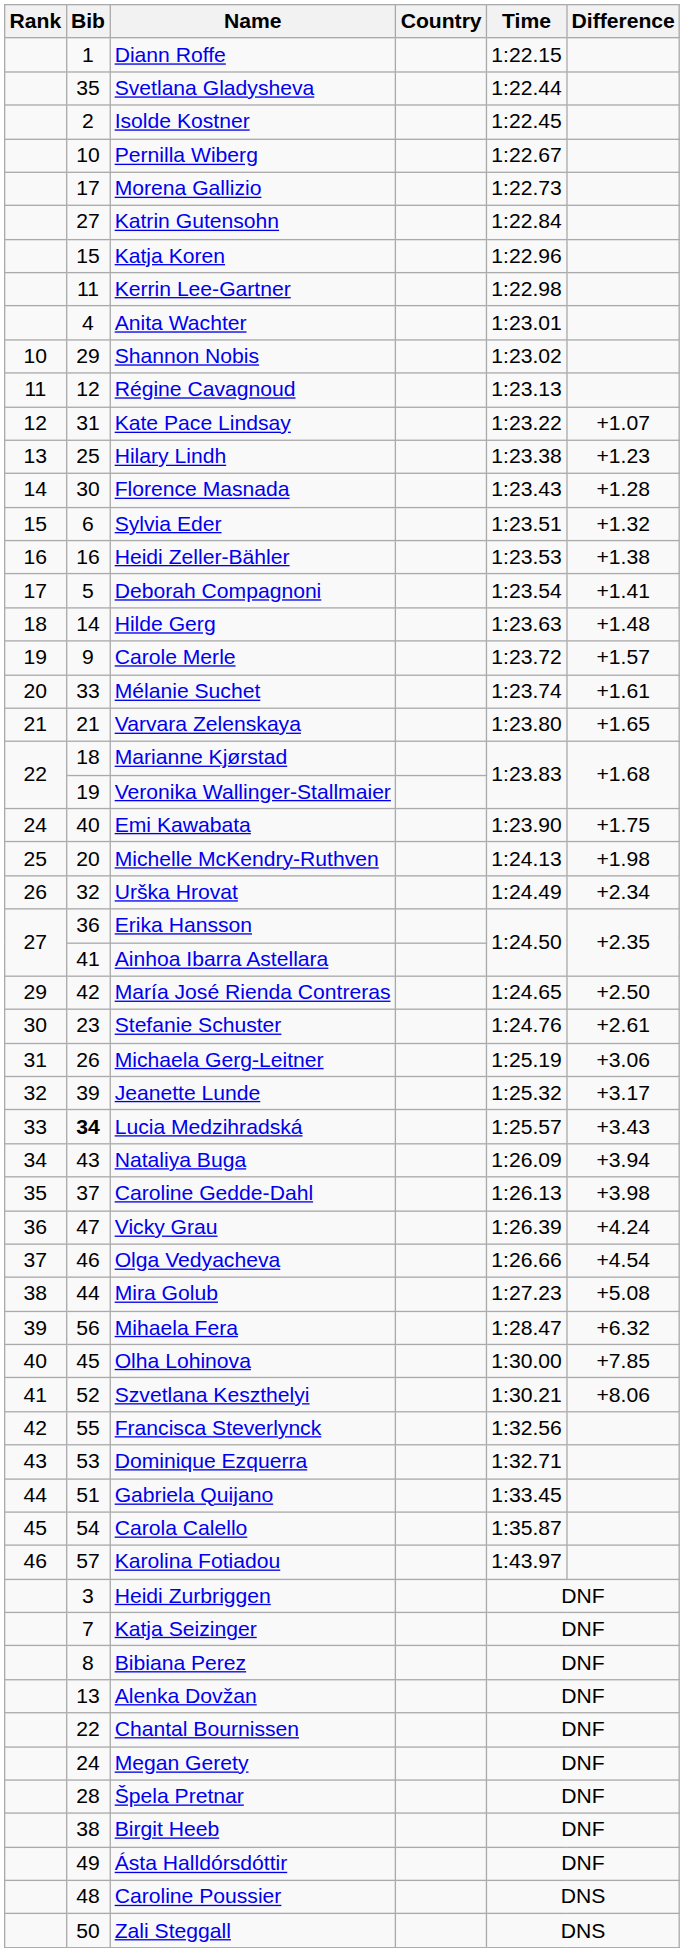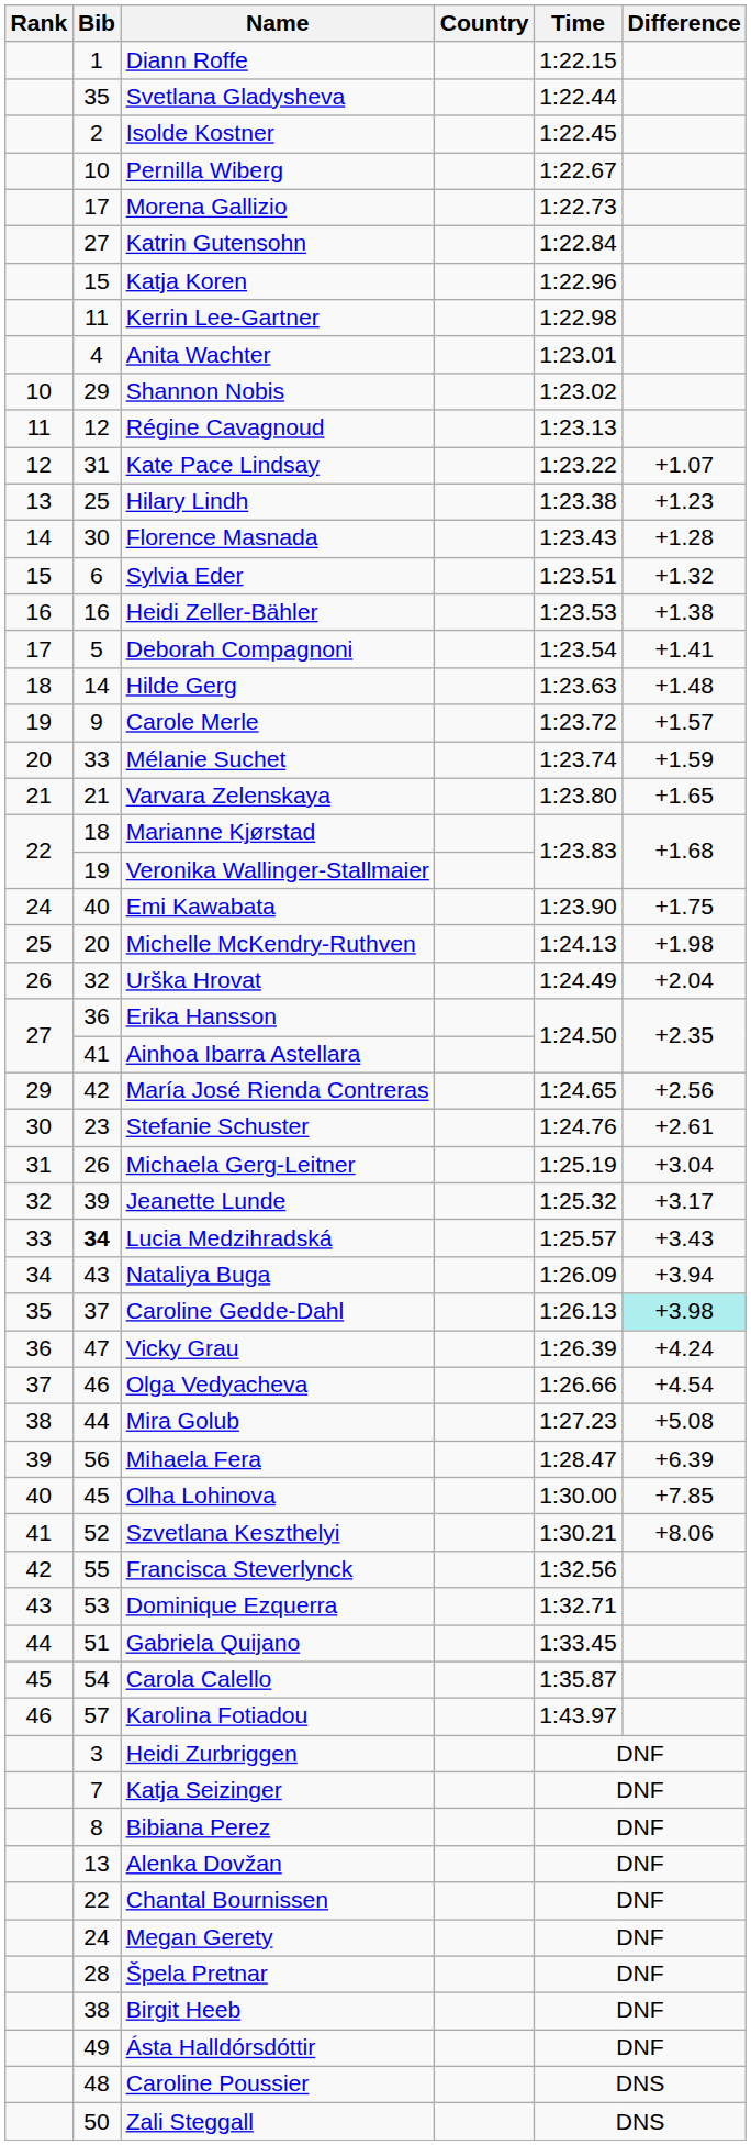 <table class="wikitable sortable" style="text-align:center">
 <tr>
 <th>Rank</th>
 <th>Bib</th>
 <th>Name</th>
 <th>Country</th>
 <th>Time</th>
 <th>Difference</th>
 </tr>
 <tr>
 <td></td>
 <td>1</td>
 <td align="left"><a href='#'>Diann Roffe</a></td>
 <td align=left></td>
 <td>1:22.15</td>
 <td></td>
 </tr>
 <tr>
 <td></td>
 <td>35</td>
 <td align="left"><a href='#'>Svetlana Gladysheva</a></td>
 <td align=left></td>
 <td>1:22.44</td>
 <td></td>
 </tr>
 <tr>
 <td></td>
 <td>2</td>
 <td align="left"><a href='#'>Isolde Kostner</a></td>
 <td align=left></td>
 <td>1:22.45</td>
 <td></td>
 </tr>
 <tr>
 <td></td>
 <td>10</td>
 <td align="left"><a href='#'>Pernilla Wiberg</a></td>
 <td align=left></td>
 <td>1:22.67</td>
 <td></td>
 </tr>
 <tr>
 <td></td>
 <td>17</td>
 <td align="left"><a href='#'>Morena Gallizio</a></td>
 <td align=left></td>
 <td>1:22.73</td>
 <td></td>
 </tr>
 <tr>
 <td></td>
 <td>27</td>
 <td align="left"><a href='#'>Katrin Gutensohn</a></td>
 <td align=left></td>
 <td>1:22.84</td>
 <td></td>
 </tr>
 <tr>
 <td></td>
 <td>15</td>
 <td align="left"><a href='#'>Katja Koren</a></td>
 <td align=left></td>
 <td>1:22.96</td>
 <td></td>
 </tr>
 <tr>
 <td></td>
 <td>11</td>
 <td align="left"><a href='#'>Kerrin Lee-Gartner</a></td>
 <td align=left></td>
 <td>1:22.98</td>
 <td></td>
 </tr>
 <tr>
 <td></td>
 <td>4</td>
 <td align="left"><a href='#'>Anita Wachter</a></td>
 <td align=left></td>
 <td>1:23.01</td>
 <td></td>
 </tr>
 <tr>
 <td>10</td>
 <td>29</td>
 <td align="left"><a href='#'>Shannon Nobis</a></td>
 <td align=left></td>
 <td>1:23.02</td>
 <td></td>
 </tr>
 <tr>
 <td>11</td>
 <td>12</td>
 <td align="left"><a href='#'>Régine Cavagnoud</a></td>
 <td align=left></td>
 <td>1:23.13</td>
 <td></td>
 </tr>
 <tr>
 <td>12</td>
 <td>31</td>
 <td align="left"><a href='#'>Kate Pace Lindsay</a></td>
 <td align=left></td>
 <td>1:23.22</td>
 <td>+1.07</td>
 </tr>
 <tr>
 <td>13</td>
 <td>25</td>
 <td align="left"><a href='#'>Hilary Lindh</a></td>
 <td align=left></td>
 <td>1:23.38</td>
 <td>+1.23</td>
 </tr>
 <tr>
 <td>14</td>
 <td>30</td>
 <td align="left"><a href='#'>Florence Masnada</a></td>
 <td align=left></td>
 <td>1:23.43</td>
 <td>+1.28</td>
 </tr>
 <tr>
 <td>15</td>
 <td>6</td>
 <td align="left"><a href='#'>Sylvia Eder</a></td>
 <td align=left></td>
 <td>1:23.51</td>
 <td>+1.32</td>
 </tr>
 <tr>
 <td>16</td>
 <td>16</td>
 <td align="left"><a href='#'>Heidi Zeller-Bähler</a></td>
 <td align=left></td>
 <td>1:23.53</td>
 <td>+1.38</td>
 </tr>
 <tr>
 <td>17</td>
 <td>5</td>
 <td align="left"><a href='#'>Deborah Compagnoni</a></td>
 <td align=left></td>
 <td>1:23.54</td>
 <td>+1.41</td>
 </tr>
 <tr>
 <td>18</td>
 <td>14</td>
 <td align="left"><a href='#'>Hilde Gerg</a></td>
 <td align=left></td>
 <td>1:23.63</td>
 <td>+1.48</td>
 </tr>
 <tr>
 <td>19</td>
 <td>9</td>
 <td align="left"><a href='#'>Carole Merle</a></td>
 <td align=left></td>
 <td>1:23.72</td>
 <td>+1.57</td>
 </tr>
 <tr>
 <td>20</td>
 <td>33</td>
 <td align="left"><a href='#'>Mélanie Suchet</a></td>
 <td align=left></td>
 <td>1:23.74</td>
-<td>+1.61</td>
+<td>+1.59</td>
 </tr>
 <tr>
 <td>21</td>
 <td>21</td>
 <td align="left"><a href='#'>Varvara Zelenskaya</a></td>
 <td align=left></td>
 <td>1:23.80</td>
 <td>+1.65</td>
 </tr>
 <tr>
 <td rowspan=2>22</td>
 <td>18</td>
 <td align="left"><a href='#'>Marianne Kjørstad</a></td>
 <td align=left></td>
 <td rowspan=2>1:23.83</td>
 <td rowspan=2>+1.68</td>
 </tr>
 <tr>
 <td>19</td>
 <td align=left><a href='#'>Veronika Wallinger-Stallmaier</a></td>
 <td align=left></td>
 </tr>
 <tr>
 <td>24</td>
 <td>40</td>
 <td align="left"><a href='#'>Emi Kawabata</a></td>
 <td align=left></td>
 <td>1:23.90</td>
 <td>+1.75</td>
 </tr>
 <tr>
 <td>25</td>
 <td>20</td>
 <td align="left"><a href='#'>Michelle McKendry-Ruthven</a></td>
 <td align=left></td>
 <td>1:24.13</td>
 <td>+1.98</td>
 </tr>
 <tr>
 <td>26</td>
 <td>32</td>
 <td align="left"><a href='#'>Urška Hrovat</a></td>
 <td align=left></td>
 <td>1:24.49</td>
-<td>+2.34</td>
+<td>+2.04</td>
 </tr>
 <tr>
 <td rowspan=2>27</td>
 <td>36</td>
 <td align="left"><a href='#'>Erika Hansson</a></td>
 <td align=left></td>
 <td rowspan=2>1:24.50</td>
 <td rowspan=2>+2.35</td>
 </tr>
 <tr>
 <td>41</td>
 <td align=left><a href='#'>Ainhoa Ibarra Astellara</a></td>
 <td align=left></td>
 </tr>
 <tr>
 <td>29</td>
 <td>42</td>
 <td align="left"><a href='#'>María José Rienda Contreras</a></td>
 <td align=left></td>
 <td>1:24.65</td>
-<td>+2.50</td>
+<td>+2.56</td>
 </tr>
 <tr>
 <td>30</td>
 <td>23</td>
 <td align="left"><a href='#'>Stefanie Schuster</a></td>
 <td align=left></td>
 <td>1:24.76</td>
 <td>+2.61</td>
 </tr>
 <tr>
 <td>31</td>
 <td>26</td>
 <td align="left"><a href='#'>Michaela Gerg-Leitner</a></td>
 <td align=left></td>
 <td>1:25.19</td>
-<td>+3.06</td>
+<td>+3.04</td>
 </tr>
 <tr>
 <td>32</td>
 <td>39</td>
 <td align="left"><a href='#'>Jeanette Lunde</a></td>
 <td align=left></td>
 <td>1:25.32</td>
 <td>+3.17</td>
 </tr>
 <tr>
 <td>33</td>
 <td><strong>34</strong></td>
 <td align="left"><a href='#'>Lucia Medzihradská</a></td>
 <td align=left></td>
 <td>1:25.57</td>
 <td>+3.43</td>
 </tr>
 <tr>
 <td>34</td>
 <td>43</td>
 <td align="left"><a href='#'>Nataliya Buga</a></td>
 <td align=left></td>
 <td>1:26.09</td>
 <td>+3.94</td>
 </tr>
 <tr>
 <td>35</td>
 <td>37</td>
 <td align="left"><a href='#'>Caroline Gedde-Dahl</a></td>
 <td align=left></td>
 <td>1:26.13</td>
-<td>+3.98</td>
+<td style="background: paleturquoise;">+3.98</td>
 </tr>
 <tr>
 <td>36</td>
 <td>47</td>
 <td align="left"><a href='#'>Vicky Grau</a></td>
 <td align=left></td>
 <td>1:26.39</td>
 <td>+4.24</td>
 </tr>
 <tr>
 <td>37</td>
 <td>46</td>
 <td align="left"><a href='#'>Olga Vedyacheva</a></td>
 <td align=left></td>
 <td>1:26.66</td>
 <td>+4.54</td>
 </tr>
 <tr>
 <td>38</td>
 <td>44</td>
 <td align="left"><a href='#'>Mira Golub</a></td>
 <td align=left></td>
 <td>1:27.23</td>
 <td>+5.08</td>
 </tr>
 <tr>
 <td>39</td>
 <td>56</td>
 <td align="left"><a href='#'>Mihaela Fera</a></td>
 <td align=left></td>
 <td>1:28.47</td>
-<td>+6.32</td>
+<td>+6.39</td>
 </tr>
 <tr>
 <td>40</td>
 <td>45</td>
 <td align="left"><a href='#'>Olha Lohinova</a></td>
 <td align=left></td>
 <td>1:30.00</td>
 <td>+7.85</td>
 </tr>
 <tr>
 <td>41</td>
 <td>52</td>
 <td align="left"><a href='#'>Szvetlana Keszthelyi</a></td>
 <td align=left></td>
 <td>1:30.21</td>
 <td>+8.06</td>
 </tr>
 <tr>
 <td>42</td>
 <td>55</td>
 <td align="left"><a href='#'>Francisca Steverlynck</a></td>
 <td align=left></td>
 <td>1:32.56</td>
 <td></td>
 </tr>
 <tr>
 <td>43</td>
 <td>53</td>
 <td align="left"><a href='#'>Dominique Ezquerra</a></td>
 <td align=left></td>
 <td>1:32.71</td>
 <td></td>
 </tr>
 <tr>
 <td>44</td>
 <td>51</td>
 <td align="left"><a href='#'>Gabriela Quijano</a></td>
 <td align=left></td>
 <td>1:33.45</td>
 <td></td>
 </tr>
 <tr>
 <td>45</td>
 <td>54</td>
 <td align="left"><a href='#'>Carola Calello</a></td>
 <td align=left></td>
 <td>1:35.87</td>
 <td></td>
 </tr>
 <tr>
 <td>46</td>
 <td>57</td>
 <td align="left"><a href='#'>Karolina Fotiadou</a></td>
 <td align=left></td>
 <td>1:43.97</td>
 <td></td>
 </tr>
 <tr>
 <td></td>
 <td>3</td>
 <td align="left"><a href='#'>Heidi Zurbriggen</a></td>
 <td align=left></td>
 <td colspan="2">DNF</td>
 </tr>
 <tr>
 <td></td>
 <td>7</td>
 <td align="left"><a href='#'>Katja Seizinger</a></td>
 <td align=left></td>
 <td colspan="2">DNF</td>
 </tr>
 <tr>
 <td></td>
 <td>8</td>
 <td align="left"><a href='#'>Bibiana Perez</a></td>
 <td align=left></td>
 <td colspan="2">DNF</td>
 </tr>
 <tr>
 <td></td>
 <td>13</td>
 <td align="left"><a href='#'>Alenka Dovžan</a></td>
 <td align=left></td>
 <td colspan="2">DNF</td>
 </tr>
 <tr>
 <td></td>
 <td>22</td>
 <td align="left"><a href='#'>Chantal Bournissen</a></td>
 <td align=left></td>
 <td colspan="2">DNF</td>
 </tr>
 <tr>
 <td></td>
 <td>24</td>
 <td align="left"><a href='#'>Megan Gerety</a></td>
 <td align=left></td>
 <td colspan="2">DNF</td>
 </tr>
 <tr>
 <td></td>
 <td>28</td>
 <td align="left"><a href='#'>Špela Pretnar</a></td>
 <td align=left></td>
 <td colspan="2">DNF</td>
 </tr>
 <tr>
 <td></td>
 <td>38</td>
 <td align="left"><a href='#'>Birgit Heeb</a></td>
 <td align=left></td>
 <td colspan="2">DNF</td>
 </tr>
 <tr>
 <td></td>
 <td>49</td>
 <td align="left"><a href='#'>Ásta Halldórsdóttir</a></td>
 <td align=left></td>
 <td colspan="2">DNF</td>
 </tr>
 <tr>
 <td></td>
 <td>48</td>
 <td align="left"><a href='#'>Caroline Poussier</a></td>
 <td align=left></td>
 <td colspan="2">DNS</td>
 </tr>
 <tr>
 <td></td>
 <td>50</td>
 <td align="left"><a href='#'>Zali Steggall</a></td>
 <td align=left></td>
 <td colspan="2">DNS</td>
 </tr>
 </table>
